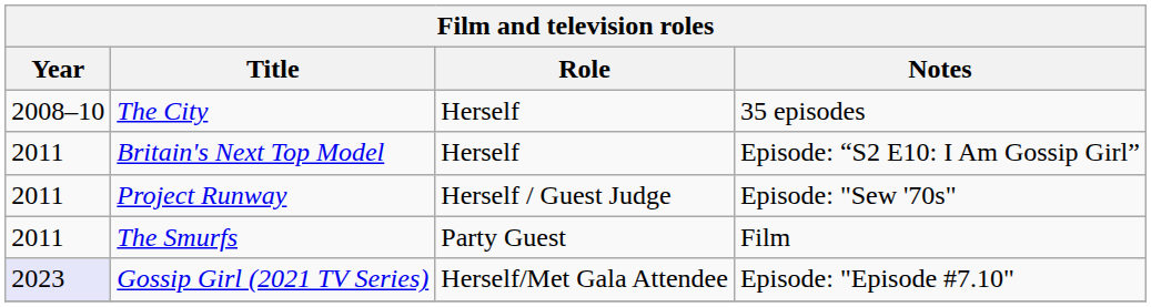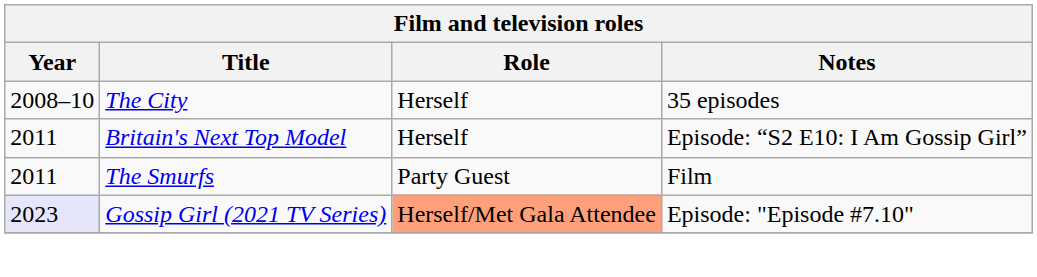 <table class="wikitable">
 <tr>
 <th colspan="4">Film and television roles</th>
 </tr>
 <tr>
 <th>Year</th>
 <th>Title</th>
 <th>Role</th>
 <th>Notes</th>
 </tr>
 <tr>
 <td>2008–10</td>
 <td><em><a href='#'>The City</a></em></td>
 <td>Herself</td>
 <td>35 episodes</td>
 </tr>
 <tr>
 <td>2011</td>
 <td><em><a href='#'>Britain's Next Top Model</a></em></td>
 <td>Herself</td>
 <td>Episode: “S2 E10: I Am Gossip Girl”</td>
 </tr>
 <tr>
 <td>2011</td>
-<td><em><a href='#'>Project Runway</a></em></td>
-<td>Herself / Guest Judge</td>
-<td>Episode: "Sew '70s"</td>
-</tr>
-<tr>
-<td>2011</td>
 <td><em><a href='#'>The Smurfs</a></em></td>
 <td>Party Guest</td>
 <td>Film</td>
 </tr>
 <tr>
 <td style="background: lavender;">2023</td>
 <td><em><a href='#'>Gossip Girl (2021 TV Series)</a></em></td>
-<td>Herself/Met Gala Attendee</td>
+<td style="background: lightsalmon;">Herself/Met Gala Attendee</td>
 <td>Episode: "Episode #7.10"</td>
 </tr>
 <tr>
 </tr>
 </table>
